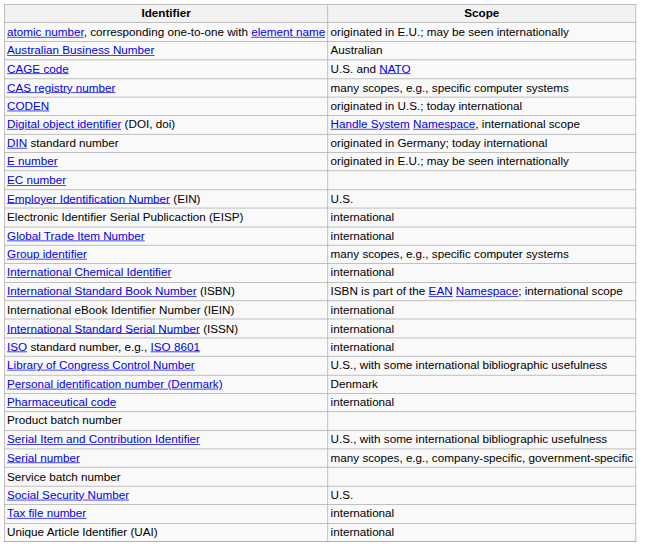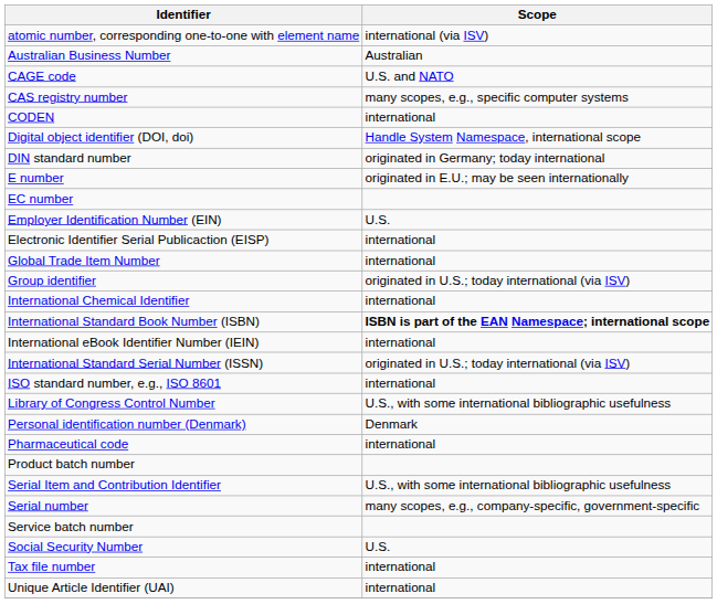 <table class="wikitable">
 <tr>
 <th>Identifier</th>
 <th>Scope</th>
 </tr>
 <tr>
 <td><a href='#'>atomic number</a>, corresponding one-to-one with <a href='#'>element name</a></td>
-<td>originated in E.U.; may be seen internationally</td>
+<td>international (via <a href='#'>ISV</a>)</td>
 </tr>
 <tr>
 <td><a href='#'>Australian Business Number</a></td>
 <td>Australian</td>
 </tr>
 <tr>
 <td><a href='#'>CAGE code</a></td>
 <td>U.S. and <a href='#'>NATO</a></td>
 </tr>
 <tr>
 <td><a href='#'>CAS registry number</a></td>
 <td>many scopes, e.g., specific computer systems</td>
 </tr>
 <tr>
 <td><a href='#'>CODEN</a></td>
-<td>originated in U.S.; today international</td>
+<td>international</td>
 </tr>
 <tr>
 <td><a href='#'>Digital object identifier</a> (DOI, doi)</td>
 <td><a href='#'>Handle System</a> <a href='#'>Namespace</a>, international scope</td>
 </tr>
 <tr>
 <td><a href='#'>DIN</a> standard number</td>
 <td>originated in Germany; today international</td>
 </tr>
 <tr>
 <td><a href='#'>E number</a></td>
 <td>originated in E.U.; may be seen internationally</td>
 </tr>
 <tr>
 <td><a href='#'>EC number</a></td>
 <td></td>
 </tr>
 <tr>
 <td><a href='#'>Employer Identification Number</a> (EIN)</td>
 <td>U.S.</td>
 </tr>
 <tr>
 <td>Electronic Identifier Serial Publicaction (EISP)</td>
 <td>international</td>
 </tr>
 <tr>
 <td><a href='#'>Global Trade Item Number</a></td>
 <td>international</td>
 </tr>
 <tr>
 <td><a href='#'>Group identifier</a></td>
-<td>many scopes, e.g., specific computer systems</td>
+<td>originated in U.S.; today international (via <a href='#'>ISV</a>)</td>
 </tr>
 <tr>
 <td><a href='#'>International Chemical Identifier</a></td>
 <td>international</td>
 </tr>
 <tr>
 <td><a href='#'>International Standard Book Number</a> (ISBN)</td>
-<td>ISBN is part of the <a href='#'>EAN</a> <a href='#'>Namespace</a>; international scope</td>
+<td><strong>ISBN is part of the <a href='#'>EAN</a> <a href='#'>Namespace</a>; international scope</strong></td>
 </tr>
 <tr>
 <td>International eBook Identifier Number (IEIN)</td>
 <td>international</td>
 </tr>
 <tr>
 <td><a href='#'>International Standard Serial Number</a> (ISSN)</td>
-<td>international</td>
+<td>originated in U.S.; today international (via <a href='#'>ISV</a>)</td>
 </tr>
 <tr>
 <td><a href='#'>ISO</a> standard number, e.g., <a href='#'>ISO 8601</a></td>
 <td>international</td>
 </tr>
 <tr>
 <td><a href='#'>Library of Congress Control Number</a></td>
 <td>U.S., with some international bibliographic usefulness</td>
 </tr>
 <tr>
 <td><a href='#'>Personal identification number (Denmark)</a></td>
 <td>Denmark</td>
 </tr>
 <tr>
 <td><a href='#'>Pharmaceutical code</a></td>
 <td>international</td>
 </tr>
 <tr>
 <td>Product batch number</td>
 <td></td>
 </tr>
 <tr>
 <td><a href='#'>Serial Item and Contribution Identifier</a></td>
 <td>U.S., with some international bibliographic usefulness</td>
 </tr>
 <tr>
 <td><a href='#'>Serial number</a></td>
 <td>many scopes, e.g., company-specific, government-specific</td>
 </tr>
 <tr>
 <td>Service batch number</td>
 <td></td>
 </tr>
 <tr>
 <td><a href='#'>Social Security Number</a></td>
 <td>U.S.</td>
 </tr>
 <tr>
 <td><a href='#'>Tax file number</a></td>
 <td>international</td>
 </tr>
 <tr>
 <td>Unique Article Identifier (UAI)</td>
 <td>international</td>
 </tr>
 <tr>
 </tr>
 </table>
